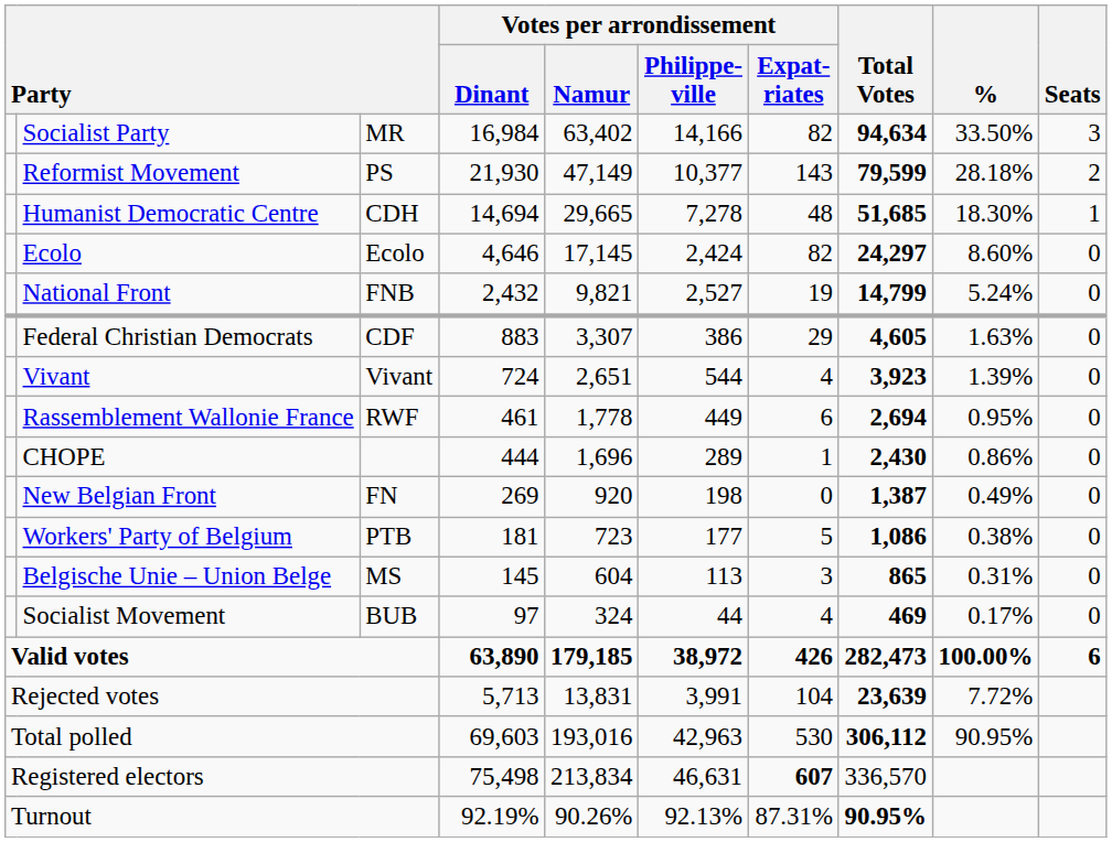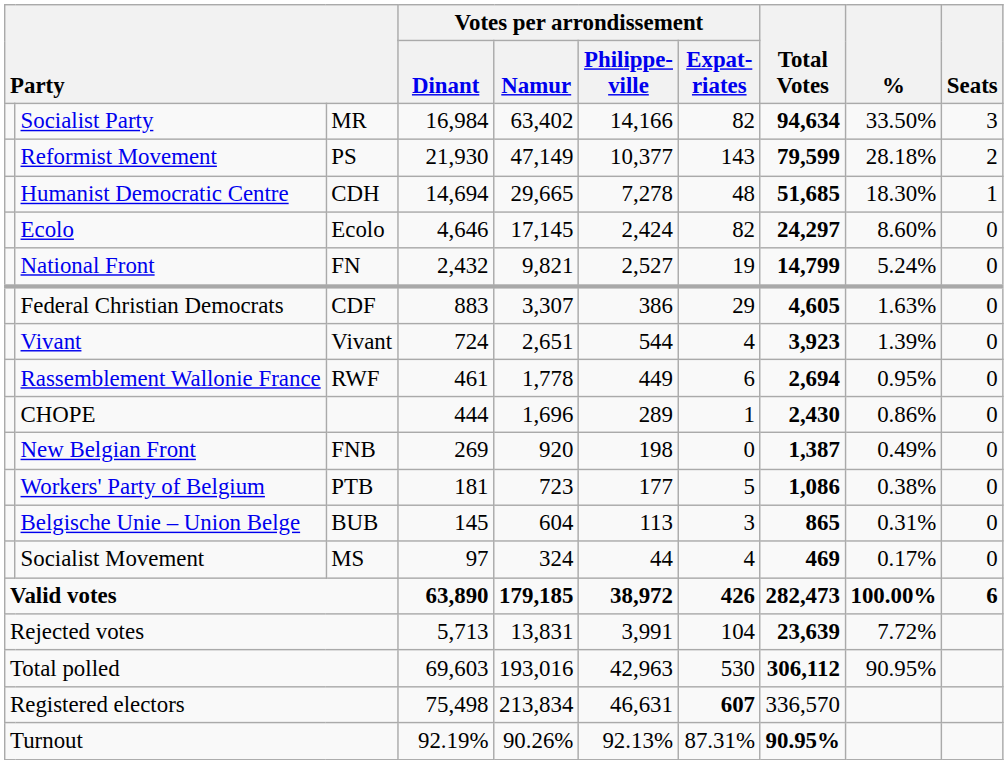 <table class="wikitable" border="1" style="text-align:right;">
 <tr>
 <th style="text-align:left;" valign=bottom rowspan=2 colspan=3>Party</th>
 <th colspan=4>Votes per arrondissement</th>
 <th align=center valign=bottom rowspan=2 width="50">Total Votes</th>
 <th align=center valign=bottom rowspan=2 width="50">%</th>
 <th align=center valign=bottom rowspan=2>Seats</th>
 </tr>
 <tr>
 <th align=center valign=bottom width="60"><a href='#'>Dinant</a></th>
 <th align=center valign=bottom width="50"><a href='#'>Namur</a></th>
 <th align=center valign=bottom width="50"><a href='#'>Philippe- ville</a></th>
 <th align=center valign=bottom width="50"><a href='#'>Expat- riates</a></th>
 </tr>
 <tr>
 <td></td>
 <td align=left><a href='#'>Socialist Party</a></td>
 <td align=left>MR</td>
 <td>16,984</td>
 <td>63,402</td>
 <td>14,166</td>
 <td>82</td>
 <td><strong>94,634</strong></td>
 <td>33.50%</td>
 <td>3</td>
 </tr>
 <tr>
 <td></td>
 <td align=left><a href='#'>Reformist Movement</a></td>
 <td align=left>PS</td>
 <td>21,930</td>
 <td>47,149</td>
 <td>10,377</td>
 <td>143</td>
 <td><strong>79,599</strong></td>
 <td>28.18%</td>
 <td>2</td>
 </tr>
 <tr>
 <td></td>
 <td align=left style="white-space: nowrap;"><a href='#'>Humanist Democratic Centre</a></td>
 <td align=left>CDH</td>
 <td>14,694</td>
 <td>29,665</td>
 <td>7,278</td>
 <td>48</td>
 <td><strong>51,685</strong></td>
 <td>18.30%</td>
 <td>1</td>
 </tr>
 <tr>
 <td></td>
 <td align=left><a href='#'>Ecolo</a></td>
 <td align=left>Ecolo</td>
 <td>4,646</td>
 <td>17,145</td>
 <td>2,424</td>
 <td>82</td>
 <td><strong>24,297</strong></td>
 <td>8.60%</td>
 <td>0</td>
 </tr>
 <tr>
 <td></td>
 <td align=left><a href='#'>National Front</a></td>
-<td align=left>FNB</td>
+<td align=left>FN</td>
 <td>2,432</td>
 <td>9,821</td>
 <td>2,527</td>
 <td>19</td>
 <td><strong>14,799</strong></td>
 <td>5.24%</td>
 <td>0</td>
 </tr>
 <tr style="border-top:3px solid darkgray;">
 <td></td>
 <td align=left>Federal Christian Democrats</td>
 <td align=left>CDF</td>
 <td>883</td>
 <td>3,307</td>
 <td>386</td>
 <td>29</td>
 <td><strong>4,605</strong></td>
 <td>1.63%</td>
 <td>0</td>
 </tr>
 <tr>
 <td></td>
 <td align=left><a href='#'>Vivant</a></td>
 <td align=left>Vivant</td>
 <td>724</td>
 <td>2,651</td>
 <td>544</td>
 <td>4</td>
 <td><strong>3,923</strong></td>
 <td>1.39%</td>
 <td>0</td>
 </tr>
 <tr>
 <td></td>
 <td align=left><a href='#'>Rassemblement Wallonie France</a></td>
 <td align=left>RWF</td>
 <td>461</td>
 <td>1,778</td>
 <td>449</td>
 <td>6</td>
 <td><strong>2,694</strong></td>
 <td>0.95%</td>
 <td>0</td>
 </tr>
 <tr>
 <td></td>
 <td align=left>CHOPE</td>
 <td align=left></td>
 <td>444</td>
 <td>1,696</td>
 <td>289</td>
 <td>1</td>
 <td><strong>2,430</strong></td>
 <td>0.86%</td>
 <td>0</td>
 </tr>
 <tr>
 <td></td>
 <td align=left><a href='#'>New Belgian Front</a></td>
-<td align=left>FN</td>
+<td align=left>FNB</td>
 <td>269</td>
 <td>920</td>
 <td>198</td>
 <td>0</td>
 <td><strong>1,387</strong></td>
 <td>0.49%</td>
 <td>0</td>
 </tr>
 <tr>
 <td></td>
 <td align=left><a href='#'>Workers' Party of Belgium</a></td>
 <td align=left>PTB</td>
 <td>181</td>
 <td>723</td>
 <td>177</td>
 <td>5</td>
 <td><strong>1,086</strong></td>
 <td>0.38%</td>
 <td>0</td>
 </tr>
 <tr>
 <td></td>
 <td align=left><a href='#'>Belgische Unie – Union Belge</a></td>
-<td align=left>MS</td>
+<td align=left>BUB</td>
 <td>145</td>
 <td>604</td>
 <td>113</td>
 <td>3</td>
 <td><strong>865</strong></td>
 <td>0.31%</td>
 <td>0</td>
 </tr>
 <tr>
 <td></td>
 <td align=left>Socialist Movement</td>
-<td align=left>BUB</td>
+<td align=left>MS</td>
 <td>97</td>
 <td>324</td>
 <td>44</td>
 <td>4</td>
 <td><strong>469</strong></td>
 <td>0.17%</td>
 <td>0</td>
 </tr>
 <tr style="font-weight:bold">
 <td align=left colspan=3>Valid votes</td>
 <td>63,890</td>
 <td>179,185</td>
 <td>38,972</td>
 <td>426</td>
 <td>282,473</td>
 <td>100.00%</td>
 <td>6</td>
 </tr>
 <tr>
 <td align=left colspan=3>Rejected votes</td>
 <td>5,713</td>
 <td>13,831</td>
 <td>3,991</td>
 <td>104</td>
 <td><strong>23,639</strong></td>
 <td>7.72%</td>
 <td></td>
 </tr>
 <tr>
 <td align=left colspan=3>Total polled</td>
 <td>69,603</td>
 <td>193,016</td>
 <td>42,963</td>
 <td>530</td>
 <td><strong>306,112</strong></td>
 <td>90.95%</td>
 <td></td>
 </tr>
 <tr>
 <td align=left colspan=3>Registered electors</td>
 <td>75,498</td>
 <td>213,834</td>
 <td>46,631</td>
 <td><strong>607</strong></td>
 <td>336,570</td>
 <td></td>
 <td></td>
 </tr>
 <tr>
 <td align=left colspan=3>Turnout</td>
 <td>92.19%</td>
 <td>90.26%</td>
 <td>92.13%</td>
 <td>87.31%</td>
 <td><strong>90.95%</strong></td>
 <td></td>
 <td></td>
 </tr>
 </table>
